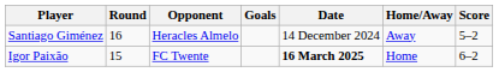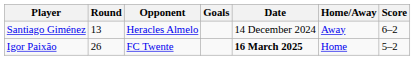 <table class="wikitable" style="text-align: left;">
 <tr>
 <th>Player</th>
 <th>Round</th>
 <th>Opponent</th>
 <th>Goals</th>
 <th>Date</th>
 <th>Home/Away</th>
 <th>Score</th>
 </tr>
 <tr>
 <td> <a href='#'>Santiago Giménez</a></td>
-<td>16</td>
+<td>13</td>
 <td><a href='#'>Heracles Almelo</a></td>
 <td>  </td>
 <td>14 December 2024</td>
 <td><a href='#'>Away</a></td>
-<td>5–2</td>
+<td>6–2</td>
 </tr>
 <tr>
 <td> <a href='#'>Igor Paixão</a></td>
-<td>15</td>
+<td>26</td>
 <td><a href='#'>FC Twente</a></td>
 <td>  </td>
 <td><strong>16 March 2025</strong></td>
 <td><a href='#'>Home</a></td>
-<td>6–2</td>
+<td>5–2</td>
 </tr>
 </table>
